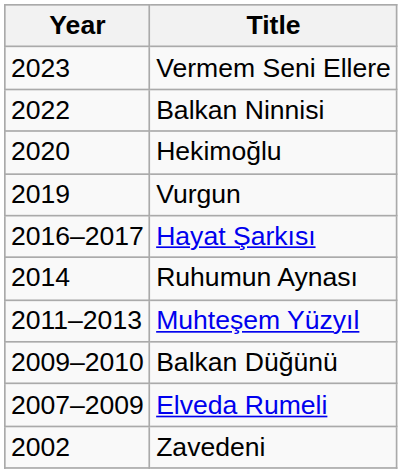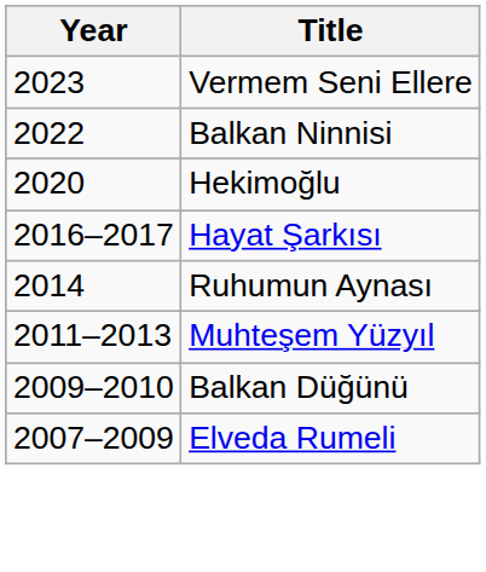 <table class="wikitable">
 <tr>
 <th>Year</th>
 <th>Title</th>
 </tr>
 <tr>
 <td>2023</td>
 <td>Vermem Seni Ellere</td>
 </tr>
 <tr>
 <td>2022</td>
 <td>Balkan Ninnisi</td>
 </tr>
 <tr>
 <td>2020</td>
 <td>Hekimoğlu</td>
-</tr>
-<tr>
-<td>2019</td>
-<td>Vurgun</td>
 </tr>
 <tr>
 <td>2016–2017</td>
 <td><a href='#'>Hayat Şarkısı</a></td>
 </tr>
 <tr>
 <td>2014</td>
 <td>Ruhumun Aynası</td>
 </tr>
 <tr>
 <td>2011–2013</td>
 <td><a href='#'>Muhteşem Yüzyıl</a></td>
 </tr>
 <tr>
 <td>2009–2010</td>
 <td>Balkan Düğünü</td>
 </tr>
 <tr>
 <td>2007–2009</td>
 <td><a href='#'>Elveda Rumeli</a></td>
 </tr>
-<tr>
-<td>2002</td>
-<td>Zavedeni</td>
-</tr>
 </table>
